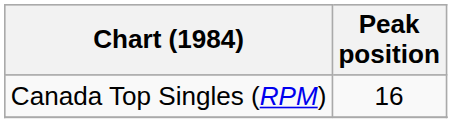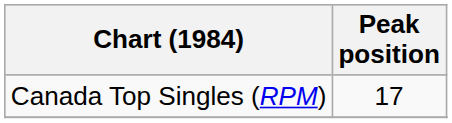 <table class="wikitable">
 <tr>
 <th>Chart (1984)</th>
 <th>Peak<br>position</th>
 </tr>
 <tr>
 <td>Canada Top Singles (<a href='#'><em>RPM</em></a>)</td>
-<td style="text-align:center;">16</td>
+<td style="text-align:center;">17</td>
 </tr>
 <tr>
 </tr>
 <tr>
 </tr>
 </table>
